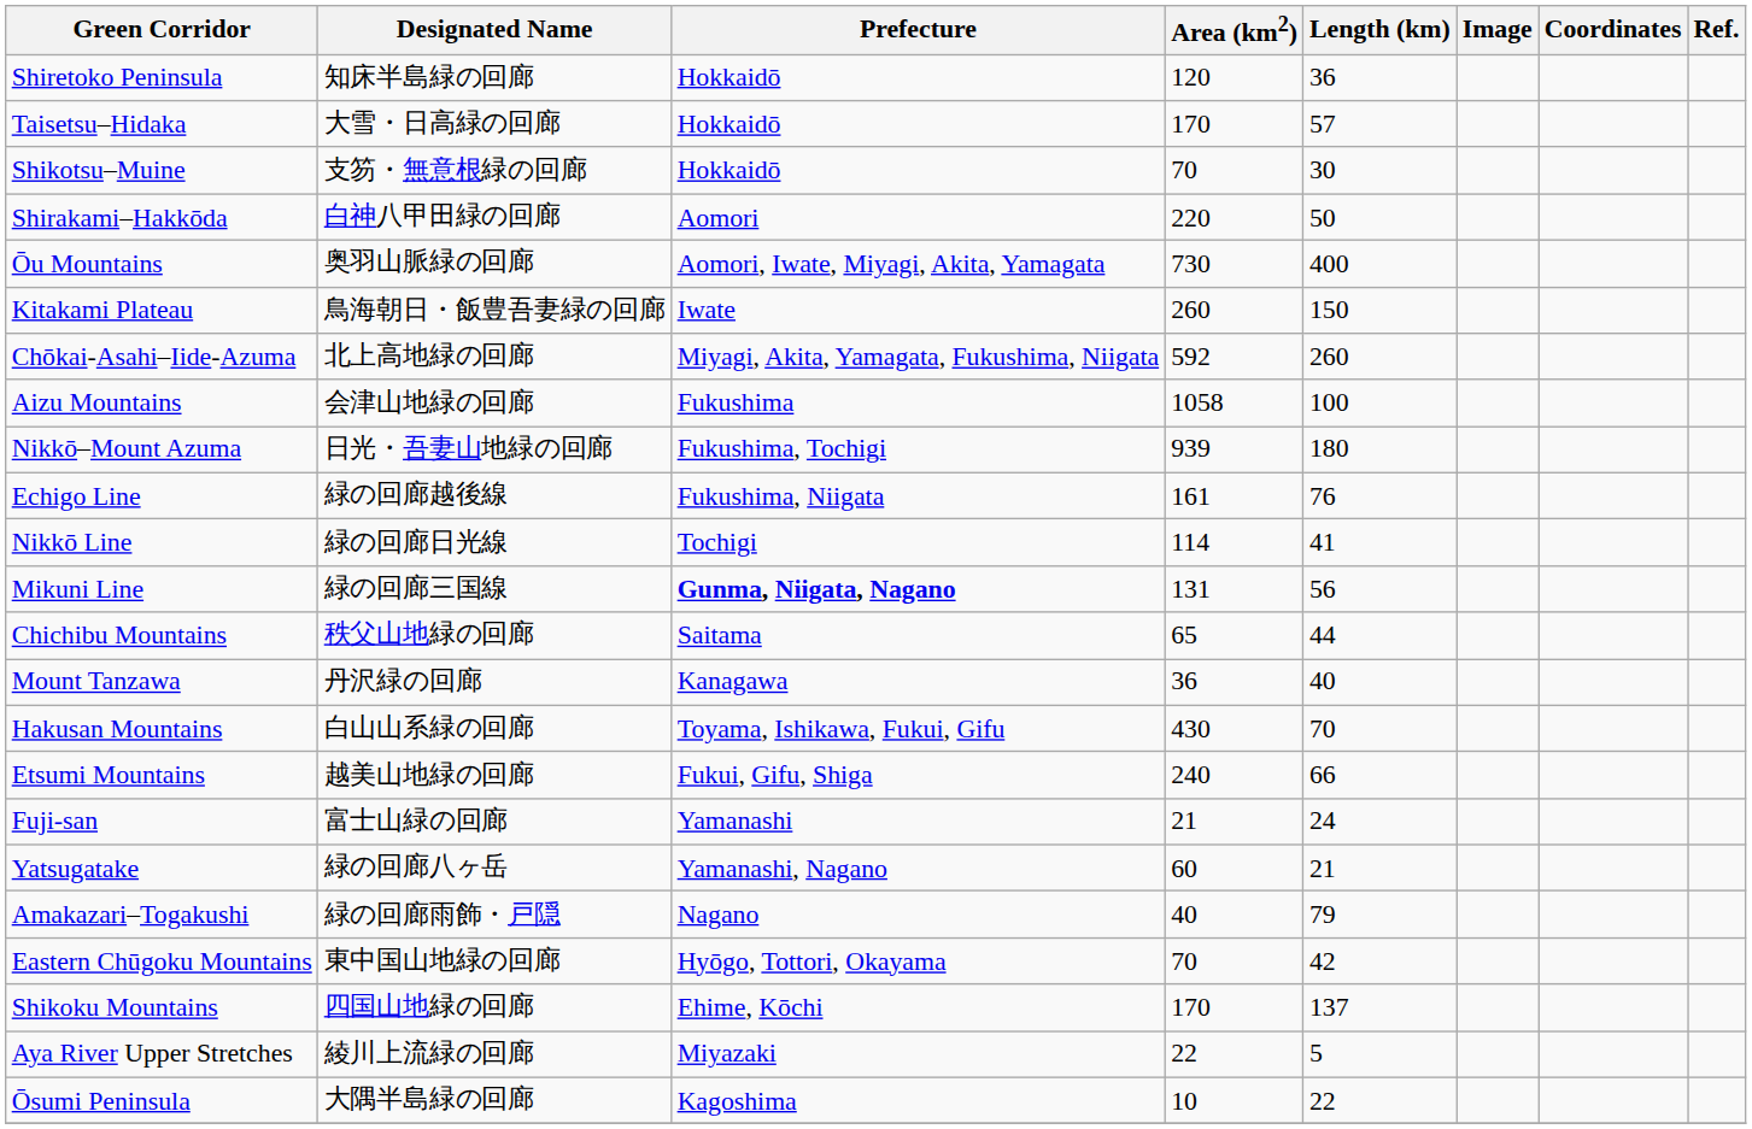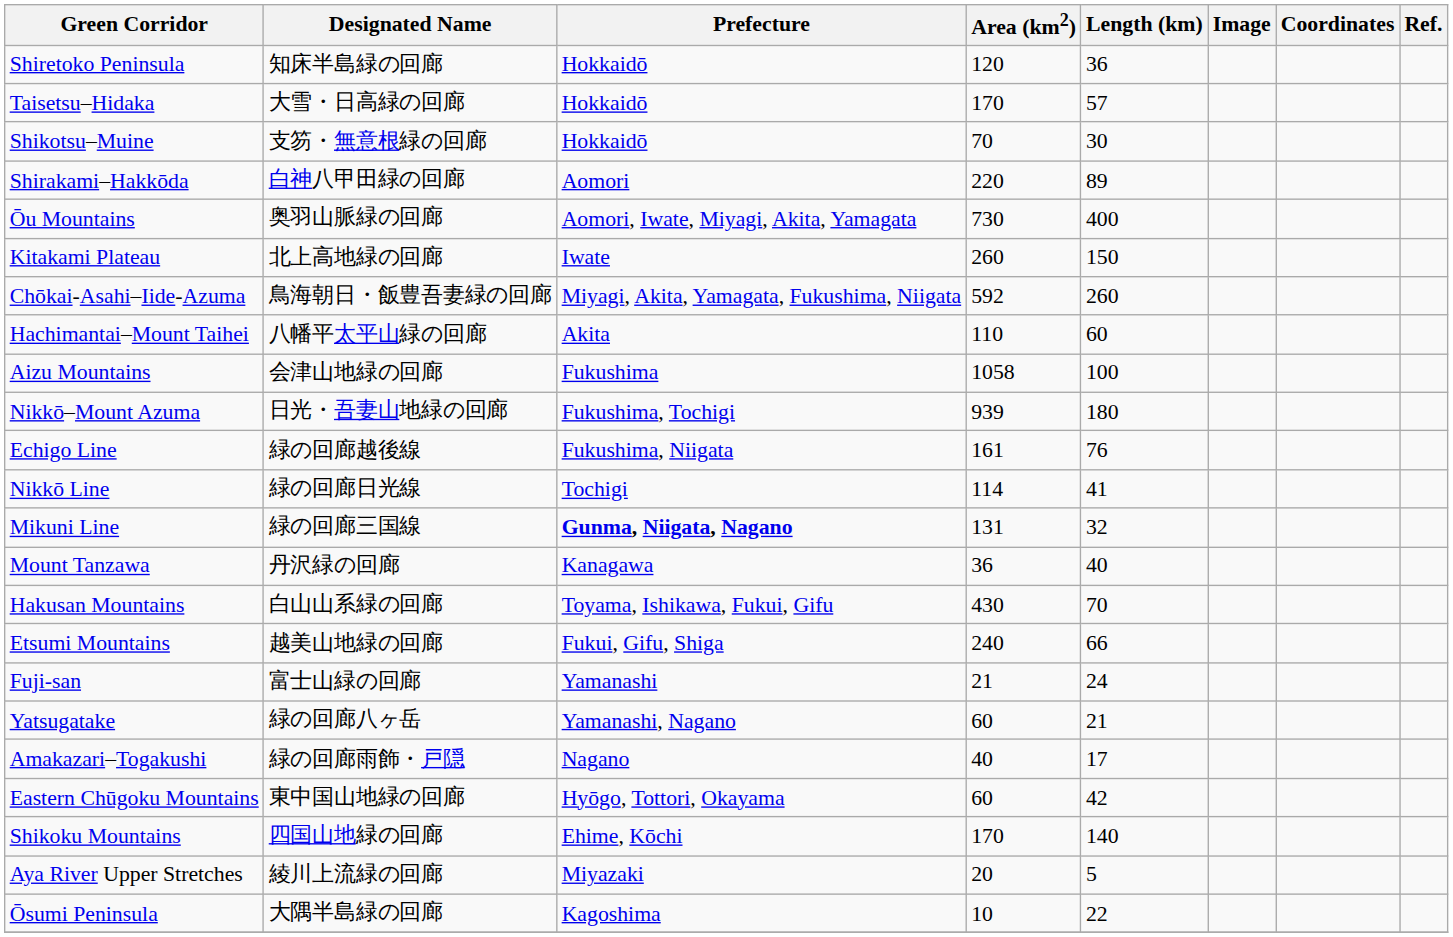 <table class="wikitable sortable">
 <tr>
 <th>Green Corridor</th>
 <th>Designated Name</th>
 <th>Prefecture</th>
 <th>Area (km<sup>2</sup>)</th>
 <th>Length (km)</th>
 <th class="unsortable">Image</th>
 <th class="unsortable">Coordinates</th>
 <th class="unsortable">Ref.</th>
 </tr>
 <tr>
 <td><a href='#'>Shiretoko Peninsula</a></td>
 <td>知床半島緑の回廊</td>
 <td><a href='#'>Hokkaidō</a></td>
 <td>120</td>
 <td>36</td>
 <td></td>
 <td></td>
 <td></td>
 </tr>
 <tr>
 <td><a href='#'>Taisetsu</a>–<a href='#'>Hidaka</a></td>
 <td>大雪・日高緑の回廊</td>
 <td><a href='#'>Hokkaidō</a></td>
 <td>170</td>
 <td>57</td>
 <td></td>
 <td></td>
 <td></td>
 </tr>
 <tr>
 <td><a href='#'>Shikotsu</a>–<a href='#'>Muine</a></td>
 <td>支笏・<a href='#'>無意根</a>緑の回廊</td>
 <td><a href='#'>Hokkaidō</a></td>
 <td>70</td>
 <td>30</td>
 <td></td>
 <td></td>
 <td></td>
 </tr>
 <tr>
 <td><a href='#'>Shirakami</a>–<a href='#'>Hakkōda</a></td>
 <td><a href='#'>白神</a>八甲田緑の回廊</td>
 <td><a href='#'>Aomori</a></td>
 <td>220</td>
-<td>50</td>
+<td>89</td>
 <td></td>
 <td></td>
 <td></td>
 </tr>
 <tr>
 <td><a href='#'>Ōu Mountains</a></td>
 <td>奥羽山脈緑の回廊</td>
 <td><a href='#'>Aomori</a>, <a href='#'>Iwate</a>, <a href='#'>Miyagi</a>, <a href='#'>Akita</a>, <a href='#'>Yamagata</a></td>
 <td>730</td>
 <td>400</td>
 <td></td>
 <td></td>
 <td></td>
 </tr>
 <tr>
 <td><a href='#'>Kitakami Plateau</a></td>
-<td>鳥海朝日・飯豊吾妻緑の回廊</td>
+<td>北上高地緑の回廊</td>
 <td><a href='#'>Iwate</a></td>
 <td>260</td>
 <td>150</td>
 <td></td>
 <td></td>
 <td></td>
 </tr>
 <tr>
 <td><a href='#'>Chōkai</a>-<a href='#'>Asahi</a>–<a href='#'>Iide</a>-<a href='#'>Azuma</a></td>
-<td>北上高地緑の回廊</td>
+<td>鳥海朝日・飯豊吾妻緑の回廊</td>
 <td><a href='#'>Miyagi</a>, <a href='#'>Akita</a>, <a href='#'>Yamagata</a>, <a href='#'>Fukushima</a>, <a href='#'>Niigata</a></td>
 <td>592</td>
 <td>260</td>
+<td></td>
+<td></td>
+<td></td>
+</tr>
+<tr>
+<td><a href='#'>Hachimantai</a>–<a href='#'>Mount Taihei</a></td>
+<td>八幡平<a href='#'>太平山</a>緑の回廊</td>
+<td><a href='#'>Akita</a></td>
+<td>110</td>
+<td>60</td>
 <td></td>
 <td></td>
 <td></td>
 </tr>
 <tr>
 <td><a href='#'>Aizu Mountains</a></td>
 <td>会津山地緑の回廊</td>
 <td><a href='#'>Fukushima</a></td>
 <td>1058</td>
 <td>100</td>
 <td></td>
 <td></td>
 <td></td>
 </tr>
 <tr>
 <td><a href='#'>Nikkō</a>–<a href='#'>Mount Azuma</a></td>
 <td>日光・<a href='#'>吾妻山</a>地緑の回廊</td>
 <td><a href='#'>Fukushima</a>, <a href='#'>Tochigi</a></td>
 <td>939</td>
 <td>180</td>
 <td></td>
 <td></td>
 <td></td>
 </tr>
 <tr>
 <td><a href='#'>Echigo Line</a></td>
 <td>緑の回廊越後線</td>
 <td><a href='#'>Fukushima</a>, <a href='#'>Niigata</a></td>
 <td>161</td>
 <td>76</td>
 <td></td>
 <td></td>
 <td></td>
 </tr>
 <tr>
 <td><a href='#'>Nikkō Line</a></td>
 <td>緑の回廊日光線</td>
 <td><a href='#'>Tochigi</a></td>
 <td>114</td>
 <td>41</td>
 <td></td>
 <td></td>
 <td></td>
 </tr>
 <tr>
 <td><a href='#'>Mikuni Line</a></td>
 <td>緑の回廊三国線</td>
 <td><strong><a href='#'>Gunma</a>, <a href='#'>Niigata</a>, <a href='#'>Nagano</a></strong></td>
 <td>131</td>
-<td>56</td>
-<td></td>
-<td></td>
-<td></td>
-</tr>
-<tr>
-<td><a href='#'>Chichibu Mountains</a></td>
-<td><a href='#'>秩父山地</a>緑の回廊</td>
-<td><a href='#'>Saitama</a></td>
-<td>65</td>
-<td>44</td>
+<td>32</td>
 <td></td>
 <td></td>
 <td></td>
 </tr>
 <tr>
 <td><a href='#'>Mount Tanzawa</a></td>
 <td>丹沢緑の回廊</td>
 <td><a href='#'>Kanagawa</a></td>
 <td>36</td>
 <td>40</td>
 <td></td>
 <td></td>
 <td></td>
 </tr>
 <tr>
 <td><a href='#'>Hakusan Mountains</a></td>
 <td>白山山系緑の回廊</td>
 <td><a href='#'>Toyama</a>, <a href='#'>Ishikawa</a>, <a href='#'>Fukui</a>, <a href='#'>Gifu</a></td>
 <td>430</td>
 <td>70</td>
 <td></td>
 <td></td>
 <td></td>
 </tr>
 <tr>
 <td><a href='#'>Etsumi Mountains</a></td>
 <td>越美山地緑の回廊</td>
 <td><a href='#'>Fukui</a>, <a href='#'>Gifu</a>, <a href='#'>Shiga</a></td>
 <td>240</td>
 <td>66</td>
 <td></td>
 <td></td>
 <td></td>
 </tr>
 <tr>
 <td><a href='#'>Fuji-san</a></td>
 <td>富士山緑の回廊</td>
 <td><a href='#'>Yamanashi</a></td>
 <td>21</td>
 <td>24</td>
 <td></td>
 <td></td>
 <td></td>
 </tr>
 <tr>
 <td><a href='#'>Yatsugatake</a></td>
 <td>緑の回廊八ヶ岳</td>
 <td><a href='#'>Yamanashi</a>, <a href='#'>Nagano</a></td>
 <td>60</td>
 <td>21</td>
 <td></td>
 <td></td>
 <td></td>
 </tr>
 <tr>
 <td><a href='#'>Amakazari</a>–<a href='#'>Togakushi</a></td>
 <td>緑の回廊雨飾・<a href='#'>戸隠</a></td>
 <td><a href='#'>Nagano</a></td>
 <td>40</td>
-<td>79</td>
+<td>17</td>
 <td></td>
 <td></td>
 <td></td>
 </tr>
 <tr>
 <td><a href='#'>Eastern Chūgoku Mountains</a></td>
 <td>東中国山地緑の回廊</td>
 <td><a href='#'>Hyōgo</a>, <a href='#'>Tottori</a>, <a href='#'>Okayama</a></td>
-<td>70</td>
+<td>60</td>
 <td>42</td>
 <td></td>
 <td></td>
 <td></td>
 </tr>
 <tr>
 <td><a href='#'>Shikoku Mountains</a></td>
 <td><a href='#'>四国山地</a>緑の回廊</td>
 <td><a href='#'>Ehime</a>, <a href='#'>Kōchi</a></td>
 <td>170</td>
-<td>137</td>
+<td>140</td>
 <td></td>
 <td></td>
 <td></td>
 </tr>
 <tr>
 <td><a href='#'>Aya River</a> Upper Stretches</td>
 <td>綾川上流緑の回廊</td>
 <td><a href='#'>Miyazaki</a></td>
-<td>22</td>
+<td>20</td>
 <td>5</td>
 <td></td>
 <td></td>
 <td></td>
 </tr>
 <tr>
 <td><a href='#'>Ōsumi Peninsula</a></td>
 <td>大隅半島緑の回廊</td>
 <td><a href='#'>Kagoshima</a></td>
 <td>10</td>
 <td>22</td>
 <td></td>
 <td></td>
 <td></td>
 </tr>
 <tr>
 </tr>
 </table>
